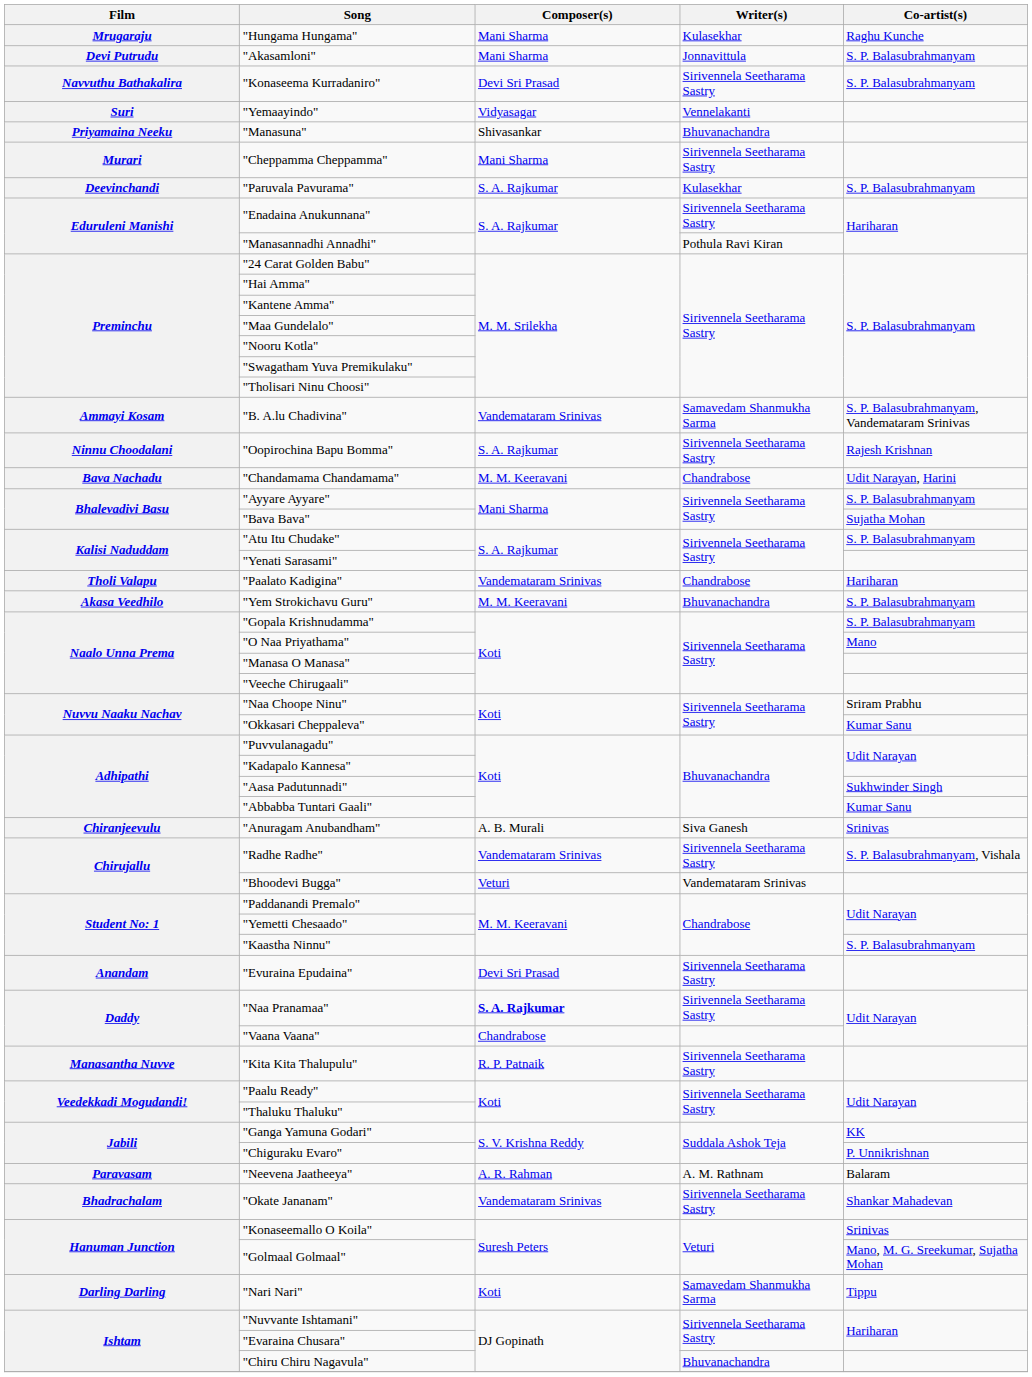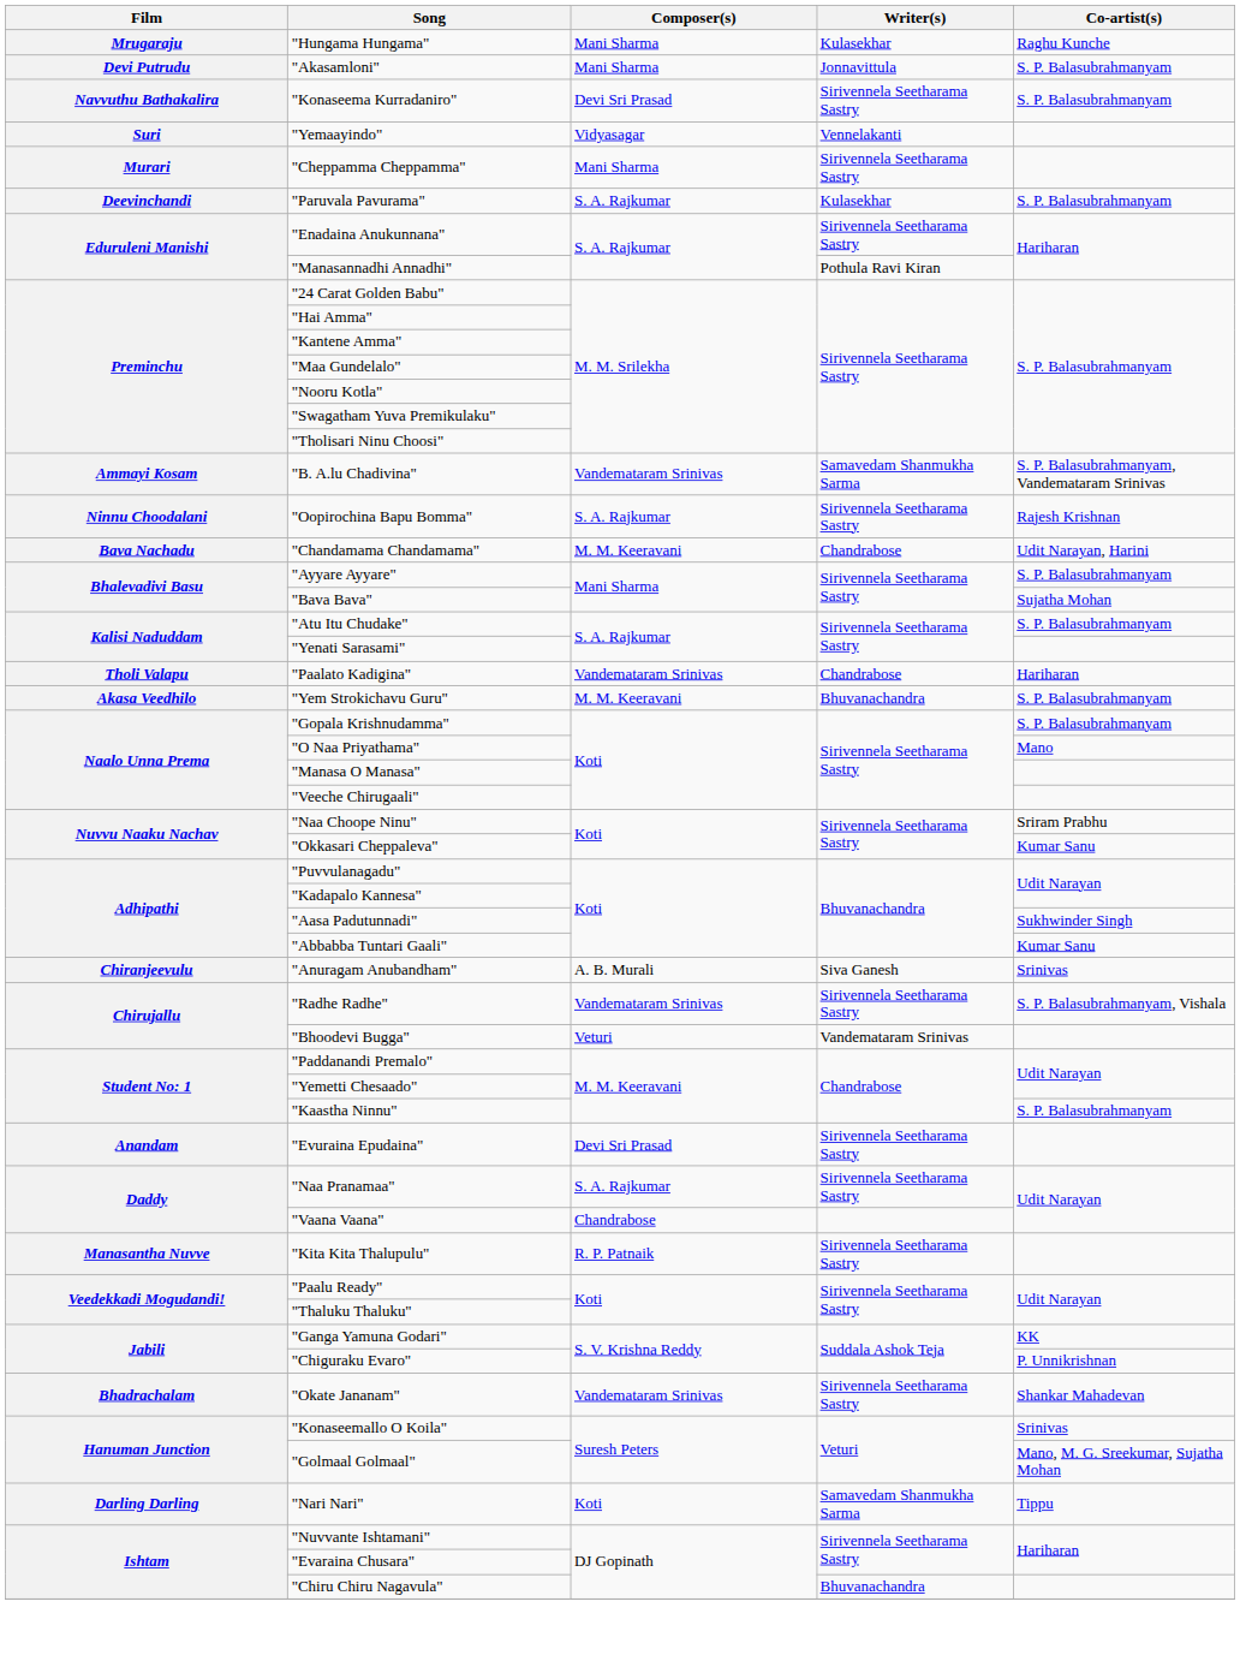 <table class="wikitable plainrowheaders" width="100%" textcolor:#000;">
 <tr>
 <th scope="col" width=23%><strong>Film</strong></th>
 <th scope="col" width=23%><strong>Song</strong></th>
 <th scope="col" width=20%><strong>Composer(s)</strong></th>
 <th scope="col" width=16%><strong>Writer(s)</strong></th>
 <th scope="col" width=18%><strong>Co-artist(s)</strong></th>
 </tr>
 <tr>
 <th><em><a href='#'>Mrugaraju</a></em></th>
 <td>"Hungama Hungama"</td>
 <td><a href='#'>Mani Sharma</a></td>
 <td><a href='#'>Kulasekhar</a></td>
 <td><a href='#'>Raghu Kunche</a></td>
 </tr>
 <tr>
 <th><em><a href='#'>Devi Putrudu</a></em></th>
 <td>"Akasamloni"</td>
 <td><a href='#'>Mani Sharma</a></td>
 <td><a href='#'>Jonnavittula</a></td>
 <td><a href='#'>S. P. Balasubrahmanyam</a></td>
 </tr>
 <tr>
 <th><em><a href='#'>Navvuthu Bathakalira</a></em></th>
 <td>"Konaseema Kurradaniro"</td>
 <td><a href='#'>Devi Sri Prasad</a></td>
 <td><a href='#'>Sirivennela Seetharama Sastry</a></td>
 <td><a href='#'>S. P. Balasubrahmanyam</a></td>
 </tr>
 <tr>
 <th><em><a href='#'>Suri</a></em></th>
 <td>"Yemaayindo"</td>
 <td><a href='#'>Vidyasagar</a></td>
 <td><a href='#'>Vennelakanti</a></td>
-<td></td>
-</tr>
-<tr>
-<th><em><a href='#'>Priyamaina Neeku</a></em></th>
-<td>"Manasuna"</td>
-<td>Shivasankar</td>
-<td><a href='#'>Bhuvanachandra</a></td>
 <td></td>
 </tr>
 <tr>
 <th><em><a href='#'>Murari</a></em></th>
 <td>"Cheppamma Cheppamma"</td>
 <td><a href='#'>Mani Sharma</a></td>
 <td><a href='#'>Sirivennela Seetharama Sastry</a></td>
 <td></td>
 </tr>
 <tr>
 <th><em><a href='#'>Deevinchandi</a></em></th>
 <td>"Paruvala Pavurama"</td>
 <td><a href='#'>S. A. Rajkumar</a></td>
 <td><a href='#'>Kulasekhar</a></td>
 <td><a href='#'>S. P. Balasubrahmanyam</a></td>
 </tr>
 <tr>
 <th rowspan="2"><em><a href='#'>Eduruleni Manishi</a></em></th>
 <td>"Enadaina Anukunnana"</td>
 <td rowspan="2"><a href='#'>S. A. Rajkumar</a></td>
 <td><a href='#'>Sirivennela Seetharama Sastry</a></td>
 <td rowspan="2"><a href='#'>Hariharan</a></td>
 </tr>
 <tr>
 <td>"Manasannadhi Annadhi"</td>
 <td>Pothula Ravi Kiran</td>
 </tr>
 <tr>
 <th rowspan="7"><em><a href='#'>Preminchu</a></em></th>
 <td>"24 Carat Golden Babu"</td>
 <td rowspan="7"><a href='#'>M. M. Srilekha</a></td>
 <td rowspan="7"><a href='#'>Sirivennela Seetharama Sastry</a></td>
 <td rowspan="7"><a href='#'>S. P. Balasubrahmanyam</a></td>
 </tr>
 <tr>
 <td>"Hai Amma"</td>
 </tr>
 <tr>
 <td>"Kantene Amma"</td>
 </tr>
 <tr>
 <td>"Maa Gundelalo"</td>
 </tr>
 <tr>
 <td>"Nooru Kotla"</td>
 </tr>
 <tr>
 <td>"Swagatham Yuva Premikulaku"</td>
 </tr>
 <tr>
 <td>"Tholisari Ninu Choosi"</td>
 </tr>
 <tr>
 <th><em><a href='#'>Ammayi Kosam</a></em></th>
 <td>"B. A.lu Chadivina"</td>
 <td><a href='#'>Vandemataram Srinivas</a></td>
 <td><a href='#'>Samavedam Shanmukha Sarma</a></td>
 <td><a href='#'>S. P. Balasubrahmanyam</a>, Vandemataram Srinivas</td>
 </tr>
 <tr>
 <th><em><a href='#'>Ninnu Choodalani</a></em></th>
 <td>"Oopirochina Bapu Bomma"</td>
 <td><a href='#'>S. A. Rajkumar</a></td>
 <td><a href='#'>Sirivennela Seetharama Sastry</a></td>
 <td><a href='#'>Rajesh Krishnan</a></td>
 </tr>
 <tr>
 <th><em><a href='#'>Bava Nachadu</a></em></th>
 <td>"Chandamama Chandamama"</td>
 <td><a href='#'>M. M. Keeravani</a></td>
 <td><a href='#'>Chandrabose</a></td>
 <td><a href='#'>Udit Narayan</a>, <a href='#'>Harini</a></td>
 </tr>
 <tr>
 <th rowspan="2"><em><a href='#'>Bhalevadivi Basu</a></em></th>
 <td>"Ayyare Ayyare"</td>
 <td rowspan="2"><a href='#'>Mani Sharma</a></td>
 <td rowspan="2"><a href='#'>Sirivennela Seetharama Sastry</a></td>
 <td><a href='#'>S. P. Balasubrahmanyam</a></td>
 </tr>
 <tr>
 <td>"Bava Bava"</td>
 <td><a href='#'>Sujatha Mohan</a></td>
 </tr>
 <tr>
 <th rowspan="2"><em><a href='#'>Kalisi Naduddam</a></em></th>
 <td>"Atu Itu Chudake"</td>
 <td rowspan="2"><a href='#'>S. A. Rajkumar</a></td>
 <td rowspan="2"><a href='#'>Sirivennela Seetharama Sastry</a></td>
 <td><a href='#'>S. P. Balasubrahmanyam</a></td>
 </tr>
 <tr>
 <td>"Yenati Sarasami"</td>
 <td></td>
 </tr>
 <tr>
 <th><em><a href='#'>Tholi Valapu</a></em></th>
 <td>"Paalato Kadigina"</td>
 <td><a href='#'>Vandemataram Srinivas</a></td>
 <td><a href='#'>Chandrabose</a></td>
 <td><a href='#'>Hariharan</a></td>
 </tr>
 <tr>
 <th><em><a href='#'>Akasa Veedhilo</a></em></th>
 <td>"Yem Strokichavu Guru"</td>
 <td><a href='#'>M. M. Keeravani</a></td>
 <td><a href='#'>Bhuvanachandra</a></td>
 <td><a href='#'>S. P. Balasubrahmanyam</a></td>
 </tr>
 <tr>
 <th rowspan="4"><em><a href='#'>Naalo Unna Prema</a></em></th>
 <td>"Gopala Krishnudamma"</td>
 <td rowspan="4"><a href='#'>Koti</a></td>
 <td rowspan="4"><a href='#'>Sirivennela Seetharama Sastry</a></td>
 <td><a href='#'>S. P. Balasubrahmanyam</a></td>
 </tr>
 <tr>
 <td>"O Naa Priyathama"</td>
 <td><a href='#'>Mano</a></td>
 </tr>
 <tr>
 <td>"Manasa O Manasa"</td>
 <td></td>
 </tr>
 <tr>
 <td>"Veeche Chirugaali"</td>
 <td></td>
 </tr>
 <tr>
 <th rowspan="2"><em><a href='#'>Nuvvu Naaku Nachav</a></em></th>
 <td>"Naa Choope Ninu"</td>
 <td rowspan="2"><a href='#'>Koti</a></td>
 <td rowspan="2"><a href='#'>Sirivennela Seetharama Sastry</a></td>
 <td>Sriram Prabhu</td>
 </tr>
 <tr>
 <td>"Okkasari Cheppaleva"</td>
 <td><a href='#'>Kumar Sanu</a></td>
 </tr>
 <tr>
 <th rowspan="4"><em><a href='#'>Adhipathi</a></em></th>
 <td>"Puvvulanagadu"</td>
 <td rowspan="4"><a href='#'>Koti</a></td>
 <td rowspan="4"><a href='#'>Bhuvanachandra</a></td>
 <td rowspan="2"><a href='#'>Udit Narayan</a></td>
 </tr>
 <tr>
 <td>"Kadapalo Kannesa"</td>
 </tr>
 <tr>
 <td>"Aasa Padutunnadi"</td>
 <td><a href='#'>Sukhwinder Singh</a></td>
 </tr>
 <tr>
 <td>"Abbabba Tuntari Gaali"</td>
 <td><a href='#'>Kumar Sanu</a></td>
 </tr>
 <tr>
 <th><em><a href='#'>Chiranjeevulu</a></em></th>
 <td>"Anuragam Anubandham"</td>
 <td>A. B. Murali</td>
 <td>Siva Ganesh</td>
 <td><a href='#'>Srinivas</a></td>
 </tr>
 <tr>
 <th rowspan="2"><em><a href='#'>Chirujallu</a></em></th>
 <td>"Radhe Radhe"</td>
 <td><a href='#'>Vandemataram Srinivas</a></td>
 <td><a href='#'>Sirivennela Seetharama Sastry</a></td>
 <td><a href='#'>S. P. Balasubrahmanyam</a>, Vishala</td>
 </tr>
 <tr>
 <td>"Bhoodevi Bugga"</td>
 <td><a href='#'>Veturi</a></td>
 <td>Vandemataram Srinivas</td>
 </tr>
 <tr>
 <th rowspan="3"><em><a href='#'>Student No: 1</a></em></th>
 <td>"Paddanandi Premalo"</td>
 <td rowspan="3"><a href='#'>M. M. Keeravani</a></td>
 <td rowspan="3"><a href='#'>Chandrabose</a></td>
 <td rowspan="2"><a href='#'>Udit Narayan</a></td>
 </tr>
 <tr>
 <td>"Yemetti Chesaado"</td>
 </tr>
 <tr>
 <td>"Kaastha Ninnu"</td>
 <td><a href='#'>S. P. Balasubrahmanyam</a></td>
 </tr>
 <tr>
 <th><em><a href='#'>Anandam</a></em></th>
 <td>"Evuraina Epudaina"</td>
 <td><a href='#'>Devi Sri Prasad</a></td>
 <td><a href='#'>Sirivennela Seetharama Sastry</a></td>
 <td></td>
 </tr>
 <tr>
 <th rowspan="2"><em><a href='#'>Daddy</a></em></th>
 <td>"Naa Pranamaa"</td>
-<td><strong><a href='#'>S. A. Rajkumar</a></strong></td>
+<td><a href='#'>S. A. Rajkumar</a></td>
 <td><a href='#'>Sirivennela Seetharama Sastry</a></td>
 <td rowspan="2"><a href='#'>Udit Narayan</a></td>
 </tr>
 <tr>
 <td>"Vaana Vaana"</td>
 <td><a href='#'>Chandrabose</a></td>
 </tr>
 <tr>
 <th><em><a href='#'>Manasantha Nuvve</a></em></th>
 <td>"Kita Kita Thalupulu"</td>
 <td><a href='#'>R. P. Patnaik</a></td>
 <td><a href='#'>Sirivennela Seetharama Sastry</a></td>
 <td></td>
 </tr>
 <tr>
 <th rowspan="2"><em><a href='#'>Veedekkadi Mogudandi!</a></em></th>
 <td>"Paalu Ready"</td>
 <td rowspan="2"><a href='#'>Koti</a></td>
 <td rowspan="2"><a href='#'>Sirivennela Seetharama Sastry</a></td>
 <td rowspan="2"><a href='#'>Udit Narayan</a></td>
 </tr>
 <tr>
 <td>"Thaluku Thaluku"</td>
 </tr>
 <tr>
 <th rowspan="2"><em><a href='#'>Jabili</a></em></th>
 <td>"Ganga Yamuna Godari"</td>
 <td rowspan="2"><a href='#'>S. V. Krishna Reddy</a></td>
 <td rowspan="2"><a href='#'>Suddala Ashok Teja</a></td>
 <td><a href='#'>KK</a></td>
 </tr>
 <tr>
 <td>"Chiguraku Evaro"</td>
 <td><a href='#'>P. Unnikrishnan</a></td>
-</tr>
-<tr>
-<th><em><a href='#'>Paravasam</a></em></th>
-<td>"Neevena Jaatheeya"</td>
-<td><a href='#'>A. R. Rahman</a></td>
-<td>A. M. Rathnam</td>
-<td>Balaram</td>
 </tr>
 <tr>
 <th><em><a href='#'>Bhadrachalam</a></em></th>
 <td>"Okate Jananam"</td>
 <td><a href='#'>Vandemataram Srinivas</a></td>
 <td><a href='#'>Sirivennela Seetharama Sastry</a></td>
 <td><a href='#'>Shankar Mahadevan</a></td>
 </tr>
 <tr>
 <th rowspan="2"><em><a href='#'>Hanuman Junction</a></em></th>
 <td>"Konaseemallo O Koila"</td>
 <td rowspan="2"><a href='#'>Suresh Peters</a></td>
 <td rowspan="2"><a href='#'>Veturi</a></td>
 <td><a href='#'>Srinivas</a></td>
 </tr>
 <tr>
 <td>"Golmaal Golmaal"</td>
 <td><a href='#'>Mano</a>, <a href='#'>M. G. Sreekumar</a>, <a href='#'>Sujatha Mohan</a></td>
 </tr>
 <tr>
 <th><em><a href='#'>Darling Darling</a></em></th>
 <td>"Nari Nari"</td>
 <td><a href='#'>Koti</a></td>
 <td><a href='#'>Samavedam Shanmukha Sarma</a></td>
 <td><a href='#'>Tippu</a></td>
 </tr>
 <tr>
 <th rowspan="3"><em><a href='#'>Ishtam</a></em></th>
 <td>"Nuvvante Ishtamani"</td>
 <td rowspan="3">DJ Gopinath</td>
 <td rowspan="2"><a href='#'>Sirivennela Seetharama Sastry</a></td>
 <td rowspan="2"><a href='#'>Hariharan</a></td>
 </tr>
 <tr>
 <td>"Evaraina Chusara"</td>
 </tr>
 <tr>
 <td>"Chiru Chiru Nagavula"</td>
 <td><a href='#'>Bhuvanachandra</a></td>
 <td></td>
 </tr>
 <tr>
 </tr>
 </table>
